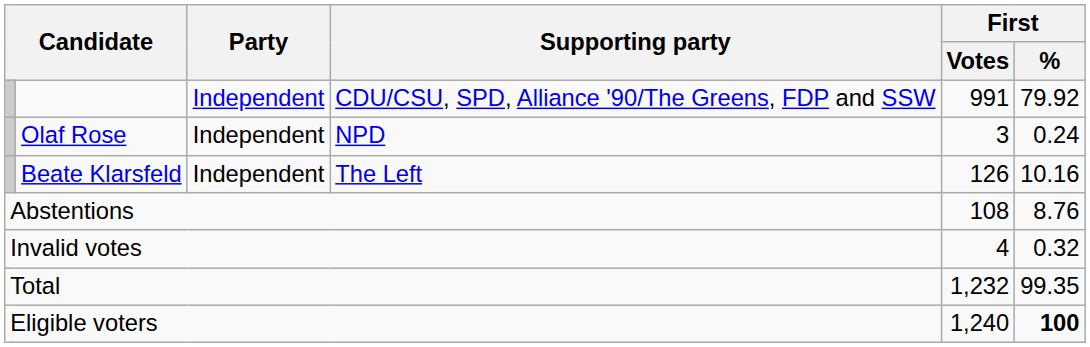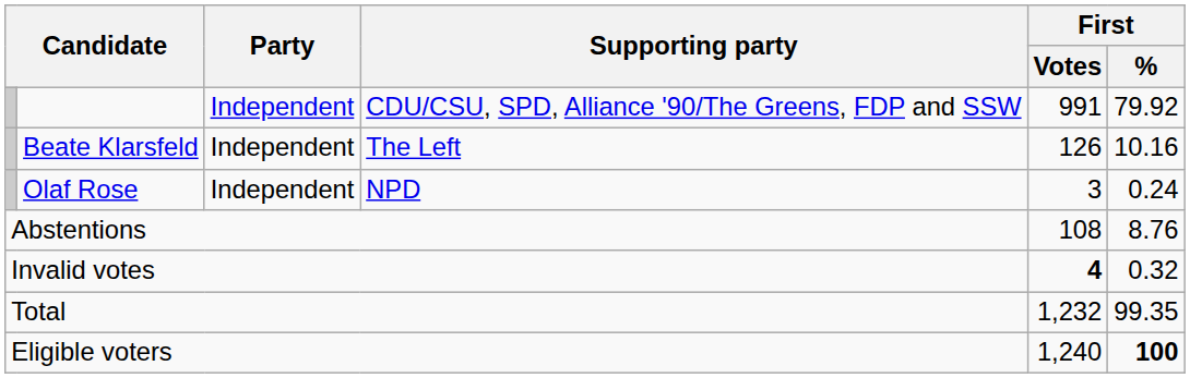 <table class=wikitable style=text-align:right>
 <tr>
 <th colspan=2 rowspan=2>Candidate</th>
 <th rowspan=2>Party</th>
 <th rowspan=2>Supporting party</th>
 <th colspan=2>First</th>
 </tr>
 <tr>
 <th>Votes</th>
 <th>%</th>
 </tr>
 <tr>
 <td bgcolor="#CCCCCC"></td>
 <td align=left></td>
 <td align=left><a href='#'>Independent</a></td>
 <td align=left><a href='#'>CDU/CSU</a>, <a href='#'>SPD</a>, <a href='#'>Alliance '90/The Greens</a>, <a href='#'>FDP</a> and <a href='#'>SSW</a></td>
 <td>991</td>
 <td>79.92</td>
 </tr>
 <tr>
 <td bgcolor="#CCCCCC"></td>
+<td align=left><a href='#'>Beate Klarsfeld</a></td>
+<td align=left>Independent</td>
+<td align=left><a href='#'>The Left</a></td>
+<td>126</td>
+<td>10.16</td>
+</tr>
+<tr>
+<td bgcolor="#CCCCCC"></td>
 <td align=left><a href='#'>Olaf Rose</a></td>
 <td align=left>Independent</td>
 <td align=left><a href='#'>NPD</a></td>
 <td>3</td>
 <td>0.24</td>
-</tr>
-<tr>
-<td bgcolor="#CCCCCC"></td>
-<td align=left><a href='#'>Beate Klarsfeld</a></td>
-<td align=left>Independent</td>
-<td align=left><a href='#'>The Left</a></td>
-<td>126</td>
-<td>10.16</td>
 </tr>
 <tr>
 <td colspan=4 align=left>Abstentions</td>
 <td>108</td>
 <td>8.76</td>
 </tr>
 <tr>
 <td colspan=4 align=left>Invalid votes</td>
-<td>4</td>
+<td><strong>4</strong></td>
 <td>0.32</td>
 </tr>
 <tr>
 <td colspan=4 align=left>Total</td>
 <td>1,232</td>
 <td>99.35</td>
 </tr>
 <tr>
 <td colspan=4 align=left>Eligible voters</td>
 <td>1,240</td>
 <td><strong>100</strong></td>
 </tr>
 </table>
